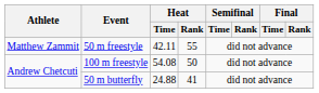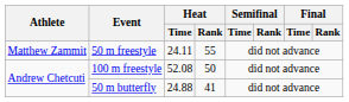 <table class=wikitable style="font-size:90%">
 <tr>
 <th rowspan="2">Athlete</th>
 <th rowspan="2">Event</th>
 <th colspan="2">Heat</th>
 <th colspan="2">Semifinal</th>
 <th colspan="2">Final</th>
 </tr>
 <tr style="font-size:95%">
 <th>Time</th>
 <th>Rank</th>
 <th>Time</th>
 <th>Rank</th>
 <th>Time</th>
 <th>Rank</th>
 </tr>
 <tr align=center>
 <td align=left><a href='#'>Matthew Zammit</a></td>
 <td align=left><a href='#'>50 m freestyle</a></td>
-<td>42.11</td>
+<td>24.11</td>
 <td>55</td>
 <td colspan=4>did not advance</td>
 </tr>
 <tr align=center>
 <td align=left rowspan=2><a href='#'>Andrew Chetcuti</a></td>
 <td align=left><a href='#'>100 m freestyle</a></td>
-<td>54.08</td>
+<td>52.08</td>
 <td>50</td>
 <td colspan=4>did not advance</td>
 </tr>
 <tr align=center>
 <td align=left><a href='#'>50 m butterfly</a></td>
 <td>24.88</td>
 <td>41</td>
 <td colspan=4>did not advance</td>
 </tr>
 </table>
